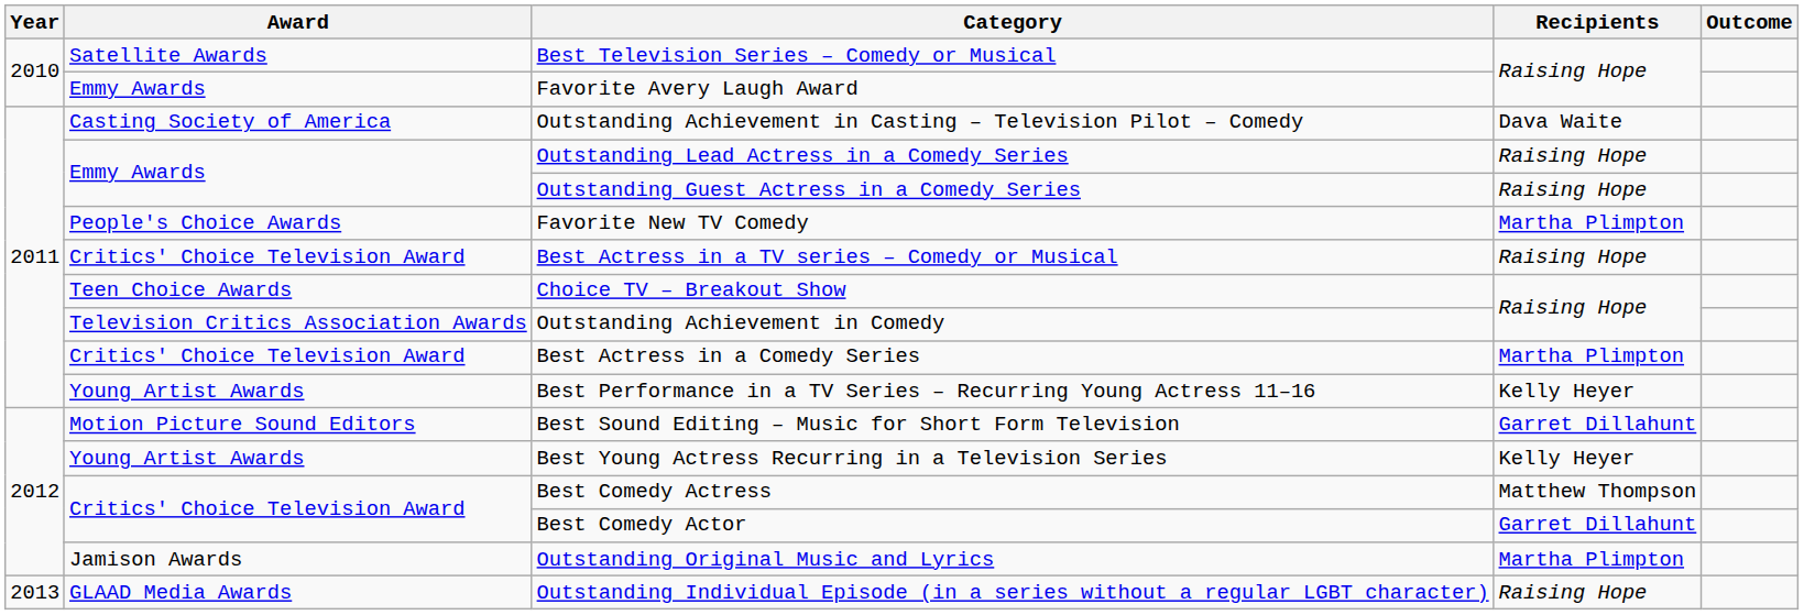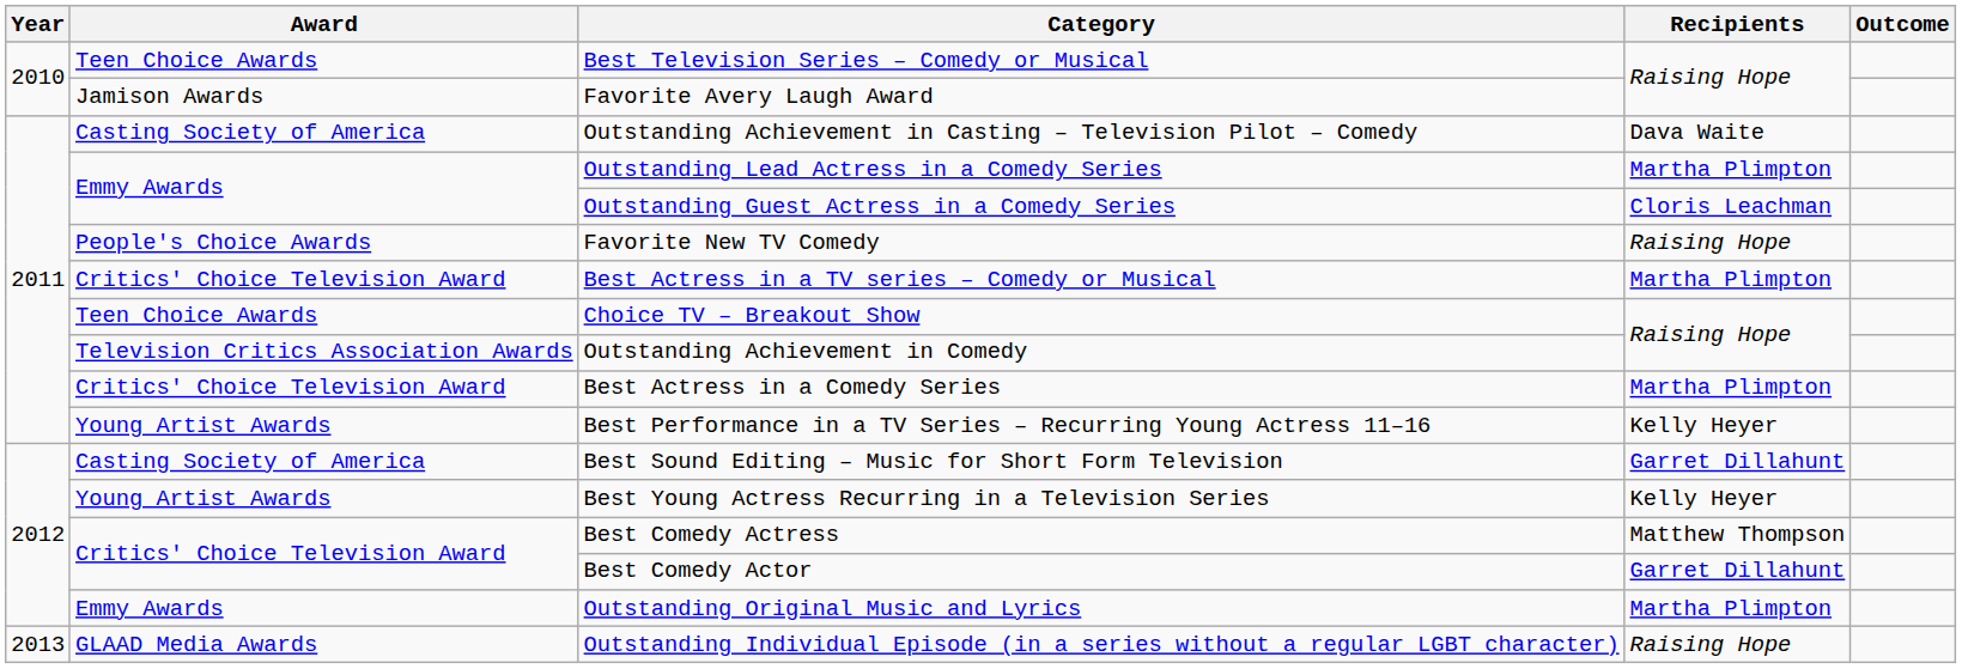 <table class="wikitable" style="font-size: 100%;">
 <tr style="text-align:center;">
 <th>Year</th>
 <th>Award</th>
 <th>Category</th>
 <th>Recipients</th>
 <th>Outcome</th>
 </tr>
 <tr>
 <td rowspan="2">2010</td>
-<td><a href='#'>Satellite Awards</a></td>
+<td><a href='#'>Teen Choice Awards</a></td>
 <td><a href='#'>Best Television Series – Comedy or Musical</a></td>
 <td rowspan="2"><em>Raising Hope</em></td>
 <td></td>
 </tr>
 <tr>
-<td><a href='#'>Emmy Awards</a></td>
+<td>Jamison Awards</td>
 <td>Favorite Avery Laugh Award</td>
 <td></td>
 </tr>
 <tr>
 <td rowspan="9">2011</td>
 <td><a href='#'>Casting Society of America</a></td>
 <td>Outstanding Achievement in Casting – Television Pilot – Comedy</td>
 <td>Dava Waite</td>
 <td></td>
 </tr>
 <tr>
 <td rowspan="2"><a href='#'>Emmy Awards</a></td>
 <td><a href='#'>Outstanding Lead Actress in a Comedy Series</a></td>
-<td><em>Raising Hope</em></td>
+<td><a href='#'>Martha Plimpton</a></td>
 <td></td>
 </tr>
 <tr>
 <td><a href='#'>Outstanding Guest Actress in a Comedy Series</a></td>
-<td><em>Raising Hope</em></td>
+<td><a href='#'>Cloris Leachman</a></td>
 <td></td>
 </tr>
 <tr>
 <td><a href='#'>People's Choice Awards</a></td>
 <td>Favorite New TV Comedy</td>
-<td><a href='#'>Martha Plimpton</a></td>
+<td><em>Raising Hope</em></td>
 <td></td>
 </tr>
 <tr>
 <td><a href='#'>Critics' Choice Television Award</a></td>
 <td><a href='#'>Best Actress in a TV series – Comedy or Musical</a></td>
-<td><em>Raising Hope</em></td>
+<td><a href='#'>Martha Plimpton</a></td>
 <td></td>
 </tr>
 <tr>
 <td><a href='#'>Teen Choice Awards</a></td>
 <td><a href='#'>Choice TV – Breakout Show</a></td>
 <td rowspan="2"><em>Raising Hope</em></td>
 <td></td>
 </tr>
 <tr>
 <td><a href='#'>Television Critics Association Awards</a></td>
 <td>Outstanding Achievement in Comedy</td>
 <td></td>
 </tr>
 <tr>
 <td><a href='#'>Critics' Choice Television Award</a></td>
 <td>Best Actress in a Comedy Series</td>
 <td><a href='#'>Martha Plimpton</a></td>
 <td></td>
 </tr>
 <tr>
 <td><a href='#'>Young Artist Awards</a></td>
 <td>Best Performance in a TV Series – Recurring Young Actress 11–16</td>
 <td>Kelly Heyer</td>
 <td></td>
 </tr>
 <tr>
 <td rowspan="5">2012</td>
-<td><a href='#'>Motion Picture Sound Editors</a></td>
+<td><a href='#'>Casting Society of America</a></td>
 <td>Best Sound Editing – Music for Short Form Television</td>
 <td><a href='#'>Garret Dillahunt</a></td>
 <td></td>
 </tr>
 <tr>
 <td><a href='#'>Young Artist Awards</a></td>
 <td>Best Young Actress Recurring in a Television Series</td>
 <td>Kelly Heyer</td>
 <td></td>
 </tr>
 <tr>
 <td rowspan="2"><a href='#'>Critics' Choice Television Award</a></td>
 <td>Best Comedy Actress</td>
 <td>Matthew Thompson</td>
 <td></td>
 </tr>
 <tr>
 <td>Best Comedy Actor</td>
 <td><a href='#'>Garret Dillahunt</a></td>
 <td></td>
 </tr>
 <tr>
-<td>Jamison Awards</td>
+<td><a href='#'>Emmy Awards</a></td>
 <td><a href='#'>Outstanding Original Music and Lyrics</a></td>
 <td><a href='#'>Martha Plimpton</a></td>
 <td></td>
 </tr>
 <tr>
 <td rowspan="2">2013</td>
 <td><a href='#'>GLAAD Media Awards</a></td>
 <td><a href='#'>Outstanding Individual Episode (in a series without a regular LGBT character)</a></td>
 <td rowspan="2"><em>Raising Hope</em></td>
 <td></td>
 </tr>
 </table>
